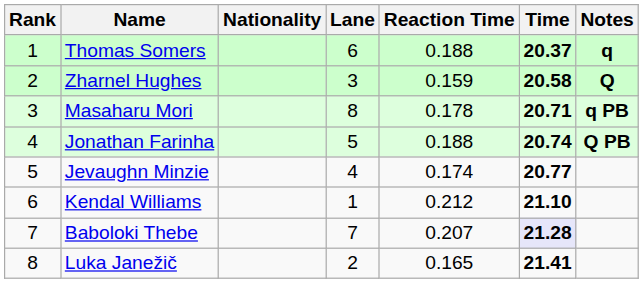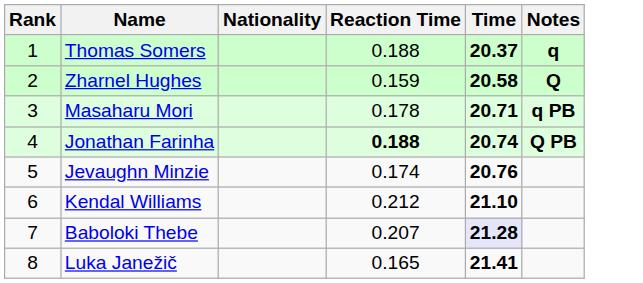 <table class="wikitable sortable" style="text-align:center">
 <tr>
 <th>Rank</th>
 <th>Name</th>
 <th>Nationality</th>
-<th>Lane</th>
 <th>Reaction Time</th>
 <th>Time</th>
 <th>Notes</th>
 </tr>
 <tr bgcolor=ccffcc>
 <td>1</td>
 <td align=left><a href='#'>Thomas Somers</a></td>
 <td align=left></td>
-<td>6</td>
 <td>0.188</td>
 <td><strong>20.37</strong></td>
 <td><strong>q</strong></td>
 </tr>
 <tr bgcolor=ccffcc>
 <td>2</td>
 <td align=left><a href='#'>Zharnel Hughes</a></td>
 <td align=left></td>
-<td>3</td>
 <td>0.159</td>
 <td><strong>20.58</strong></td>
 <td><strong>Q</strong></td>
 </tr>
 <tr bgcolor=ddffdd>
 <td>3</td>
 <td align=left><a href='#'>Masaharu Mori</a></td>
 <td align=left></td>
-<td>8</td>
 <td>0.178</td>
 <td><strong>20.71</strong></td>
 <td><strong>q PB</strong></td>
 </tr>
 <tr bgcolor=ddffdd>
 <td>4</td>
 <td align=left><a href='#'>Jonathan Farinha</a></td>
 <td align=left></td>
-<td>5</td>
-<td>0.188</td>
+<td><strong>0.188</strong></td>
 <td><strong>20.74</strong></td>
 <td><strong>Q PB</strong></td>
 </tr>
 <tr>
 <td>5</td>
 <td align=left><a href='#'>Jevaughn Minzie</a></td>
 <td align=left></td>
-<td>4</td>
 <td>0.174</td>
-<td><strong>20.77</strong></td>
+<td><strong>20.76</strong></td>
 <td></td>
 </tr>
 <tr>
 <td>6</td>
 <td align=left><a href='#'>Kendal Williams</a></td>
 <td align=left></td>
-<td>1</td>
 <td>0.212</td>
 <td><strong>21.10</strong></td>
 <td></td>
 </tr>
 <tr>
 <td>7</td>
 <td align=left><a href='#'>Baboloki Thebe</a></td>
 <td align=left></td>
-<td>7</td>
 <td>0.207</td>
 <td style="background: lavender;"><strong>21.28</strong></td>
 <td></td>
 </tr>
 <tr>
 <td>8</td>
 <td align=left><a href='#'>Luka Janežič</a></td>
 <td align=left></td>
-<td>2</td>
 <td>0.165</td>
 <td><strong>21.41</strong></td>
 <td></td>
 </tr>
 </table>
